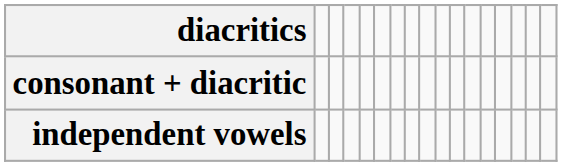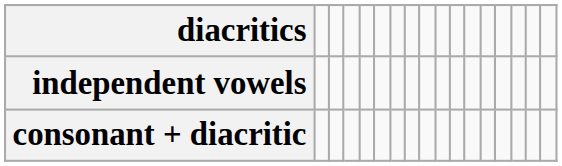 <table class="wikitable plain-row-headers">
 <tr>
 <th scope=row style="text-align: right">diacritics</th>
+<td></td>
+<td></td>
+<td></td>
+<td></td>
+<td></td>
+<td></td>
+<td></td>
+<td></td>
+<td></td>
+<td></td>
+<td></td>
+<td></td>
+<td></td>
+<td></td>
+<td></td>
+<td></td>
+</tr>
+<tr>
+<th scope=row style="text-align: right">independent vowels</th>
 <td></td>
 <td></td>
 <td></td>
 <td></td>
 <td></td>
 <td></td>
 <td></td>
 <td></td>
 <td></td>
 <td></td>
 <td></td>
 <td></td>
 <td></td>
 <td></td>
 <td></td>
 <td></td>
 </tr>
 <tr>
 <th scope=row style="text-align: right">consonant  + diacritic</th>
 <td></td>
 <td></td>
 <td></td>
 <td></td>
 <td></td>
 <td></td>
 <td></td>
 <td></td>
 <td></td>
 <td></td>
 <td></td>
 <td></td>
 <td></td>
 <td></td>
 <td></td>
 <td></td>
 </tr>
-<tr>
-<th scope=row style="text-align: right">independent vowels</th>
-<td></td>
-<td></td>
-<td></td>
-<td></td>
-<td></td>
-<td></td>
-<td></td>
-<td></td>
-<td></td>
-<td></td>
-<td></td>
-<td></td>
-<td></td>
-<td></td>
-<td></td>
-<td></td>
-</tr>
 </table>
